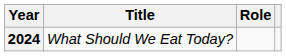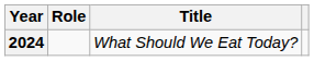 <table class="wikitable plainrowheaders sortable">
 <tr>
 <th scope="col">Year</th>
+<th scope="col">Role</th>
 <th scope="col">Title</th>
-<th scope="col">Role</th>
 <th scope="col" class="unsortable"></th>
 </tr>
 <tr>
 <th scope="row">2024</th>
+<td></td>
 <td><em>What Should We Eat Today?</em></td>
-<td></td>
 <td style="text-align:center"></td>
 </tr>
 </table>
